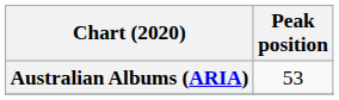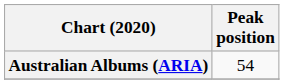 <table class="wikitable sortable plainrowheaders" style="text-align:center">
 <tr>
 <th scope="col">Chart (2020)</th>
 <th scope="col">Peak<br>position</th>
 </tr>
 <tr>
 <th scope="row">Australian Albums (<a href='#'>ARIA</a>)</th>
-<td>53</td>
+<td>54</td>
 </tr>
 <tr>
 </tr>
 <tr>
 </tr>
 </table>
